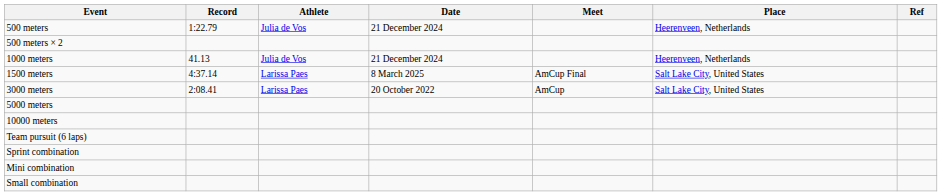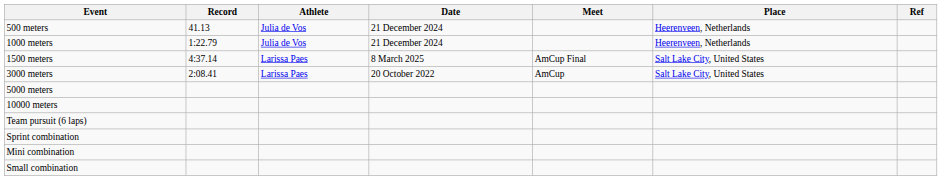 <table class="wikitable" style="font-size:95%; width: 95%;">
 <tr>
 <th>Event</th>
 <th>Record</th>
 <th>Athlete</th>
 <th>Date</th>
 <th>Meet</th>
 <th>Place</th>
 <th>Ref</th>
 </tr>
 <tr>
 <td>500 meters</td>
-<td>1:22.79</td>
+<td>41.13</td>
 <td><a href='#'>Julia de Vos</a></td>
 <td>21 December 2024</td>
 <td></td>
 <td><a href='#'>Heerenveen</a>, Netherlands</td>
 <td></td>
 </tr>
 <tr>
-<td>500 meters × 2</td>
-<td></td>
-<td></td>
-<td></td>
-<td></td>
-<td></td>
-<td></td>
-</tr>
-<tr>
 <td>1000 meters</td>
-<td>41.13</td>
+<td>1:22.79</td>
 <td><a href='#'>Julia de Vos</a></td>
 <td>21 December 2024</td>
 <td></td>
 <td><a href='#'>Heerenveen</a>, Netherlands</td>
 <td></td>
 </tr>
 <tr>
 <td>1500 meters</td>
 <td>4:37.14</td>
 <td><a href='#'>Larissa Paes</a></td>
 <td>8 March 2025</td>
 <td>AmCup Final</td>
 <td><a href='#'>Salt Lake City</a>, United States</td>
 <td></td>
 </tr>
 <tr>
 <td>3000 meters</td>
 <td>2:08.41</td>
 <td><a href='#'>Larissa Paes</a></td>
 <td>20 October 2022</td>
 <td>AmCup</td>
 <td><a href='#'>Salt Lake City</a>, United States</td>
 <td></td>
 </tr>
 <tr>
 <td>5000 meters</td>
 <td></td>
 <td></td>
 <td></td>
 <td></td>
 <td></td>
 <td></td>
 </tr>
 <tr>
 <td>10000 meters</td>
 <td></td>
 <td></td>
 <td></td>
 <td></td>
 <td></td>
 <td></td>
 </tr>
 <tr>
 <td>Team pursuit (6 laps)</td>
 <td></td>
 <td></td>
 <td></td>
 <td></td>
 <td></td>
 <td></td>
 </tr>
 <tr>
 <td>Sprint combination</td>
 <td></td>
 <td></td>
 <td></td>
 <td></td>
 <td></td>
 <td></td>
 </tr>
 <tr>
 <td>Mini combination</td>
 <td></td>
 <td></td>
 <td></td>
 <td></td>
 <td></td>
 <td></td>
 </tr>
 <tr>
 <td>Small combination</td>
 <td></td>
 <td></td>
 <td></td>
 <td></td>
 <td></td>
 <td></td>
 </tr>
 </table>
